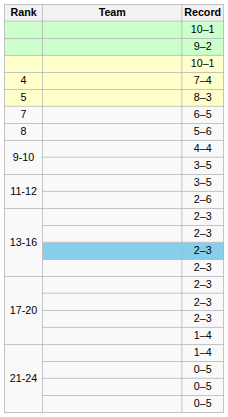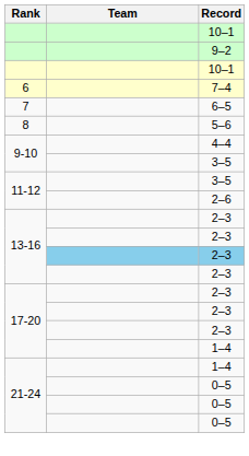 <table class="wikitable" style="text-align: center">
 <tr>
 <th width=50>Rank</th>
 <th width=200>Team</th>
 <th width=50>Record</th>
 </tr>
 <tr style="background:#cfc;">
 <td></td>
 <td align=left></td>
 <td>10–1</td>
 </tr>
 <tr style="background:#cfc;">
 <td></td>
 <td align=left></td>
 <td>9–2</td>
 </tr>
 <tr style="background:#ffc;">
 <td></td>
 <td align=left></td>
 <td>10–1</td>
 </tr>
 <tr style="background:#ffc;">
-<td>4</td>
+<td>6</td>
 <td align=left></td>
 <td>7–4</td>
-</tr>
-<tr style="background:#ffc;">
-<td>5</td>
-<td align=left></td>
-<td>8–3</td>
 </tr>
 <tr>
 <td>7</td>
 <td align=left></td>
 <td>6–5</td>
 </tr>
 <tr>
 <td>8</td>
 <td align=left></td>
 <td>5–6</td>
 </tr>
 <tr>
 <td rowspan=2>9-10</td>
 <td align=left></td>
 <td>4–4</td>
 </tr>
 <tr>
 <td align=left></td>
 <td>3–5</td>
 </tr>
 <tr>
 <td rowspan=2>11-12</td>
 <td align=left></td>
 <td>3–5</td>
 </tr>
 <tr>
 <td align=left></td>
 <td>2–6</td>
 </tr>
 <tr>
 <td rowspan=4>13-16</td>
 <td align=left></td>
 <td>2–3</td>
 </tr>
 <tr>
 <td align=left></td>
 <td>2–3</td>
 </tr>
 <tr style="background:skyblue;">
 <td align=left></td>
 <td>2–3</td>
 </tr>
 <tr>
 <td align=left></td>
 <td>2–3</td>
 </tr>
 <tr>
 <td rowspan=4>17-20</td>
 <td align=left></td>
 <td>2–3</td>
 </tr>
 <tr>
 <td align=left></td>
 <td>2–3</td>
 </tr>
 <tr>
 <td align=left nowrap></td>
 <td>2–3</td>
 </tr>
 <tr>
 <td align=left></td>
 <td>1–4</td>
 </tr>
 <tr>
 <td rowspan=4>21-24</td>
 <td align=left></td>
 <td>1–4</td>
 </tr>
 <tr>
 <td align=left></td>
 <td>0–5</td>
 </tr>
 <tr>
 <td align=left></td>
 <td>0–5</td>
 </tr>
 <tr>
 <td align=left></td>
 <td>0–5</td>
 </tr>
 </table>
